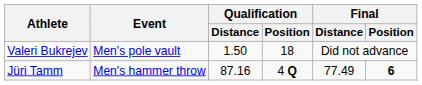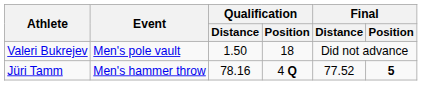 <table class=wikitable style="font-size:90%">
 <tr>
 <th rowspan="2">Athlete</th>
 <th rowspan="2">Event</th>
 <th colspan="2">Qualification</th>
 <th colspan="2">Final</th>
 </tr>
 <tr style="font-size:95%">
 <th>Distance</th>
 <th>Position</th>
 <th>Distance</th>
 <th>Position</th>
 </tr>
 <tr align=center>
 <td align=left><a href='#'>Valeri Bukrejev</a></td>
 <td align=left><a href='#'>Men's pole vault</a></td>
 <td>1.50</td>
 <td>18</td>
 <td colspan=2>Did not advance</td>
 </tr>
 <tr align=center>
 <td align=left><a href='#'>Jüri Tamm</a></td>
 <td align=left><a href='#'>Men's hammer throw</a></td>
-<td>87.16</td>
+<td>78.16</td>
 <td>4 <strong>Q</strong></td>
-<td>77.49</td>
-<td><strong>6</strong></td>
+<td>77.52</td>
+<td><strong>5</strong></td>
 </tr>
 </table>
